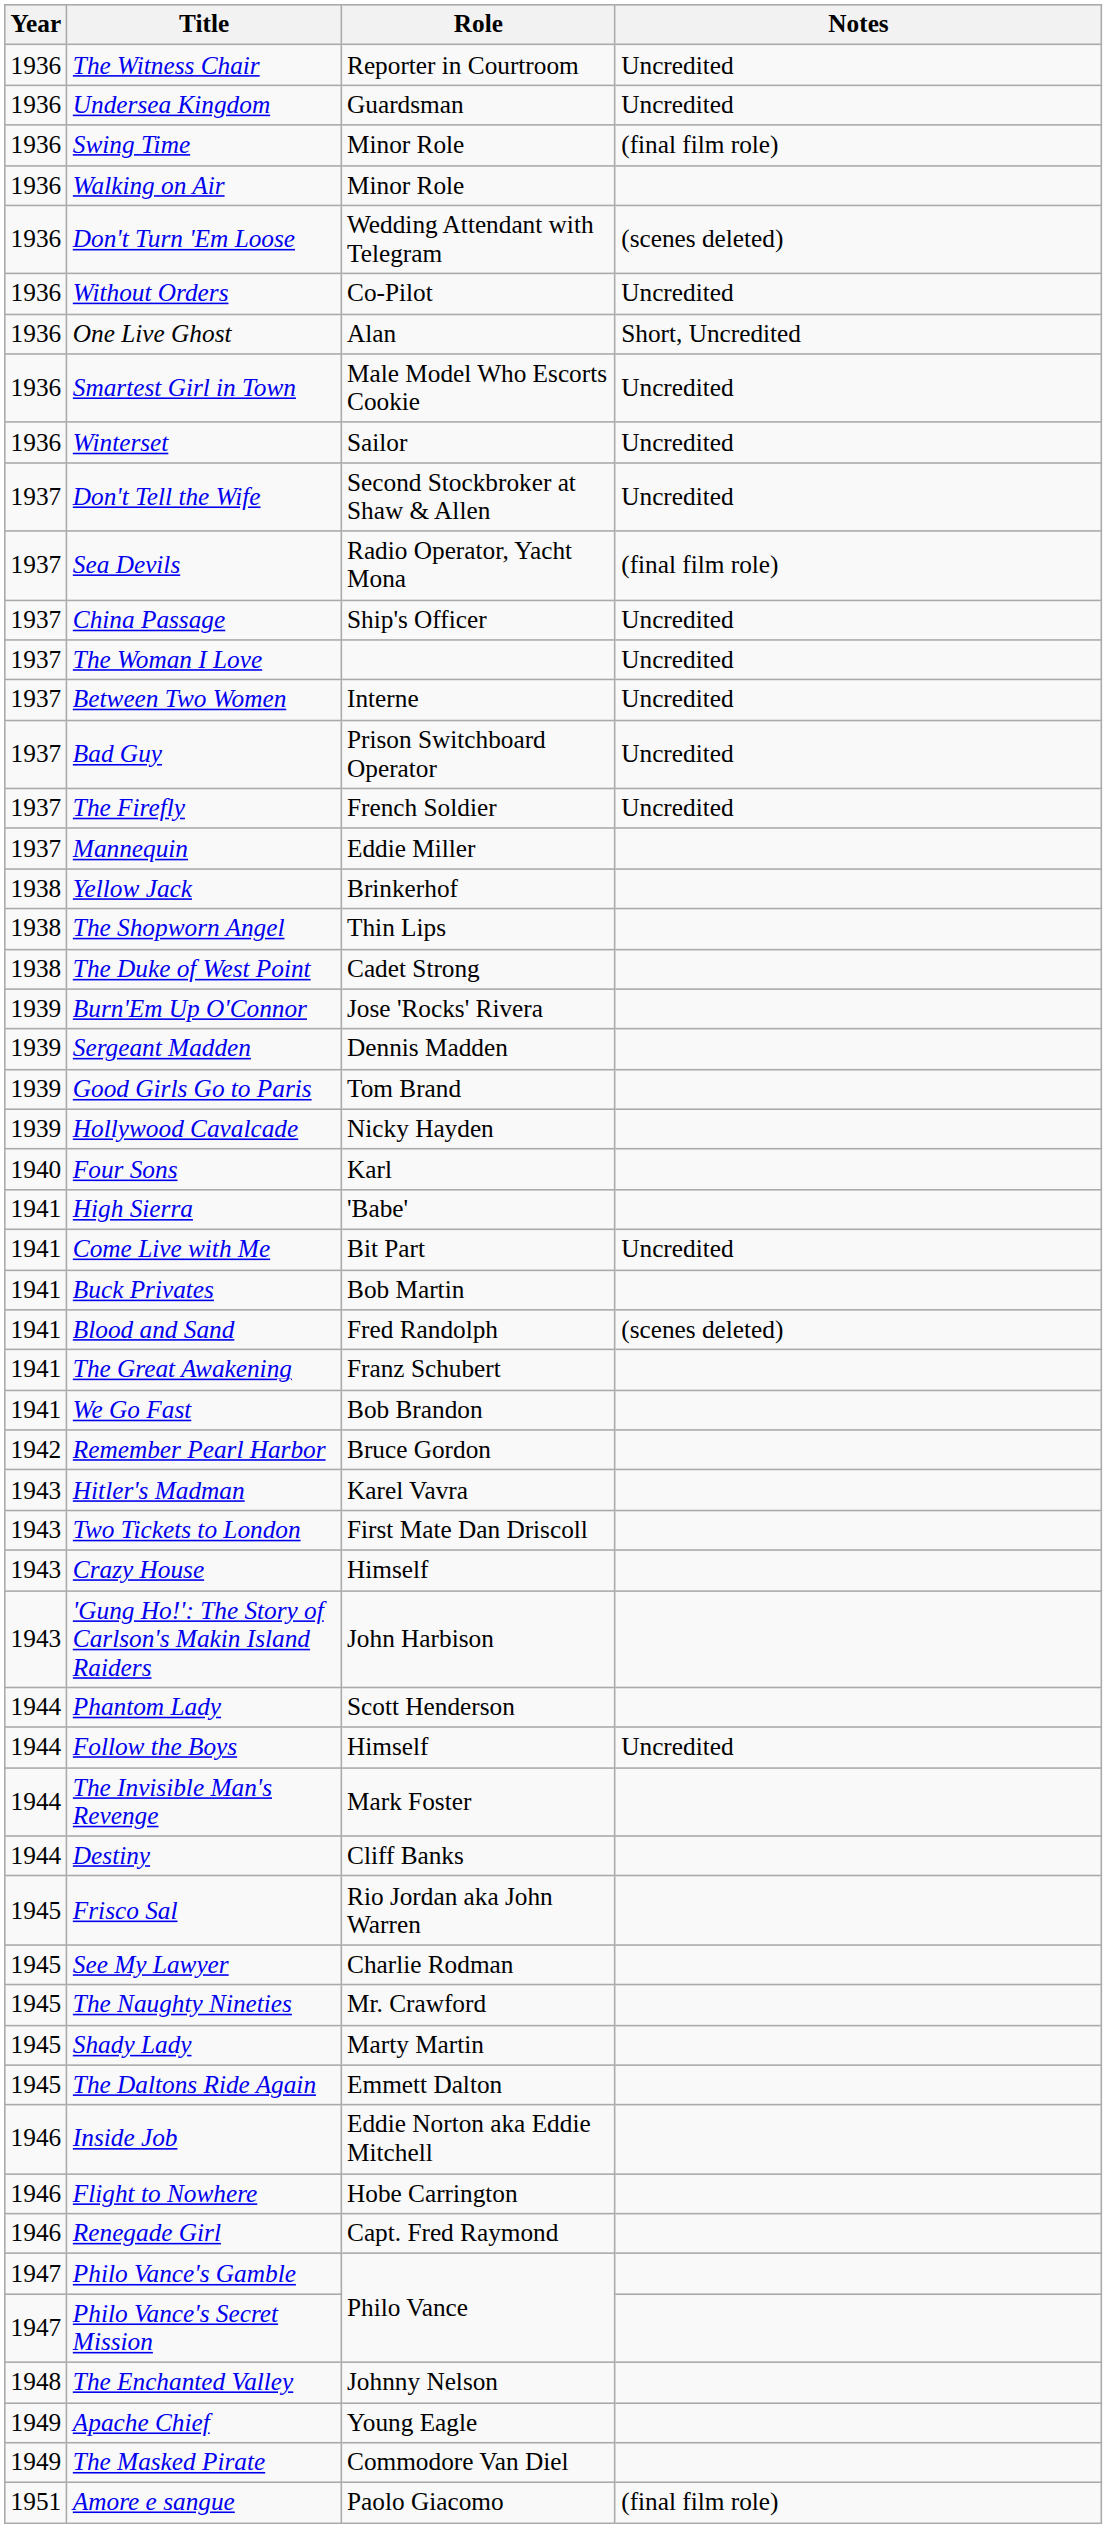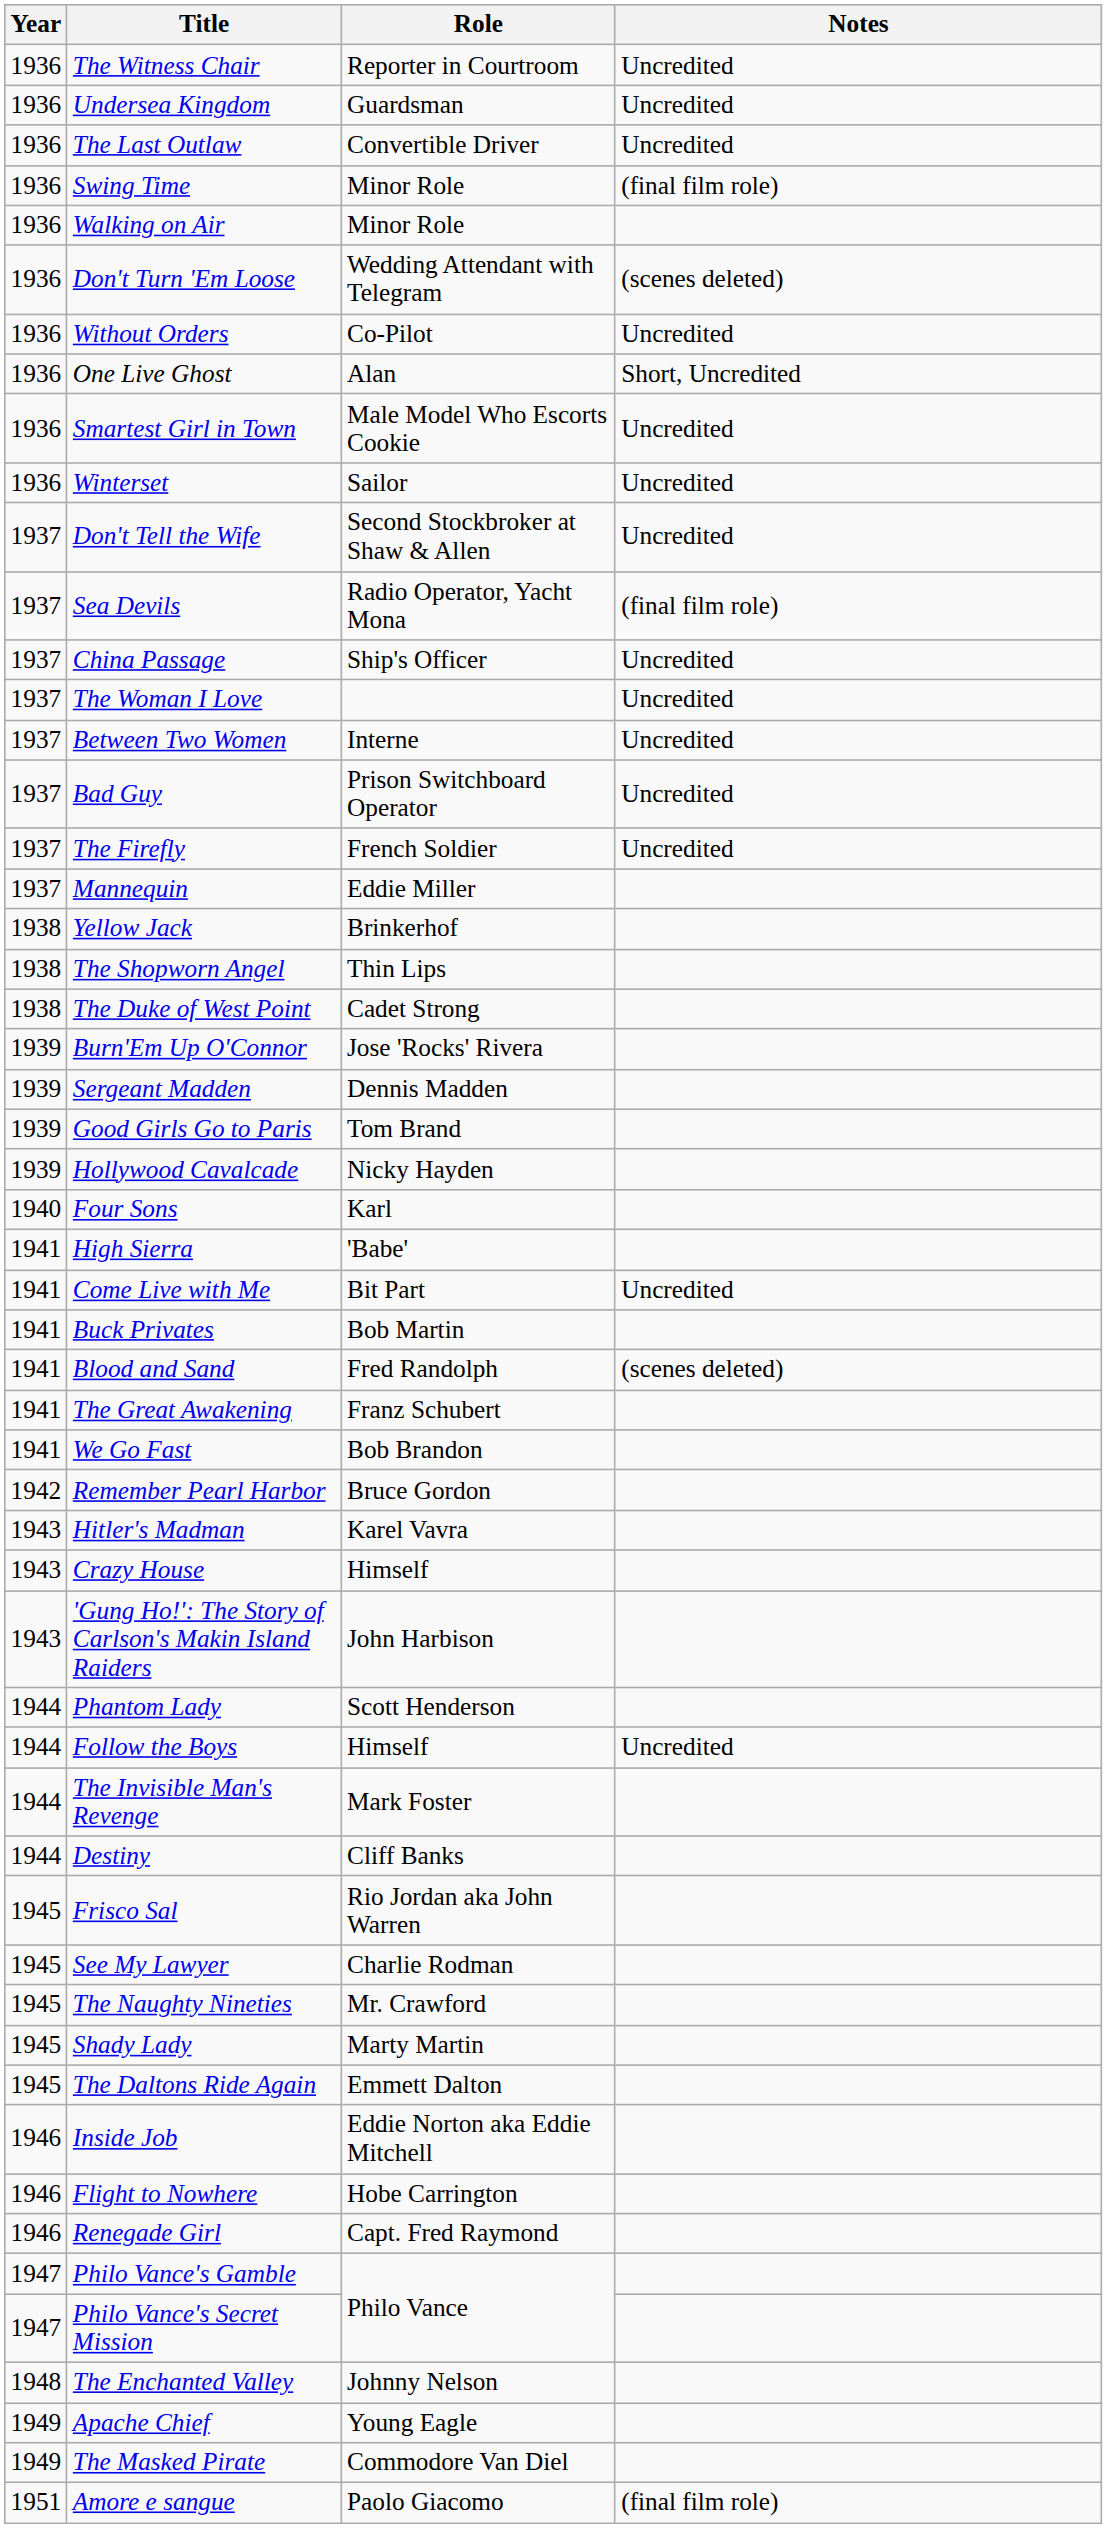 <table class=wikitable width=55%>
 <tr>
 <th width=5%>Year</th>
 <th width=25%>Title</th>
 <th width=25%>Role</th>
 <th>Notes</th>
 </tr>
 <tr>
 <td>1936</td>
 <td><em><a href='#'>The Witness Chair</a></em></td>
 <td>Reporter in Courtroom</td>
 <td>Uncredited</td>
 </tr>
 <tr>
 <td>1936</td>
 <td><em><a href='#'>Undersea Kingdom</a></em></td>
 <td>Guardsman</td>
+<td>Uncredited</td>
+</tr>
+<tr>
+<td>1936</td>
+<td><em><a href='#'>The Last Outlaw</a></em></td>
+<td>Convertible Driver</td>
 <td>Uncredited</td>
 </tr>
 <tr>
 <td>1936</td>
 <td><em><a href='#'>Swing Time</a></em></td>
 <td>Minor Role</td>
 <td>(final film role)</td>
 </tr>
 <tr>
 <td>1936</td>
 <td><em><a href='#'>Walking on Air</a></em></td>
 <td>Minor Role</td>
 <td></td>
 </tr>
 <tr>
 <td>1936</td>
 <td><em><a href='#'>Don't Turn 'Em Loose</a></em></td>
 <td>Wedding Attendant with Telegram</td>
 <td>(scenes deleted)</td>
 </tr>
 <tr>
 <td>1936</td>
 <td><em><a href='#'>Without Orders</a></em></td>
 <td>Co-Pilot</td>
 <td>Uncredited</td>
 </tr>
 <tr>
 <td>1936</td>
 <td><em>One Live Ghost</em></td>
 <td>Alan</td>
 <td>Short, Uncredited</td>
 </tr>
 <tr>
 <td>1936</td>
 <td><em><a href='#'>Smartest Girl in Town</a></em></td>
 <td>Male Model Who Escorts Cookie</td>
 <td>Uncredited</td>
 </tr>
 <tr>
 <td>1936</td>
 <td><em><a href='#'>Winterset</a></em></td>
 <td>Sailor</td>
 <td>Uncredited</td>
 </tr>
 <tr>
 <td>1937</td>
 <td><em><a href='#'>Don't Tell the Wife</a></em></td>
 <td>Second Stockbroker at Shaw & Allen</td>
 <td>Uncredited</td>
 </tr>
 <tr>
 <td>1937</td>
 <td><em><a href='#'>Sea Devils</a></em></td>
 <td>Radio Operator, Yacht Mona</td>
 <td>(final film role)</td>
 </tr>
 <tr>
 <td>1937</td>
 <td><em><a href='#'>China Passage</a></em></td>
 <td>Ship's Officer</td>
 <td>Uncredited</td>
 </tr>
 <tr>
 <td>1937</td>
 <td><em><a href='#'>The Woman I Love</a></em></td>
 <td></td>
 <td>Uncredited</td>
 </tr>
 <tr>
 <td>1937</td>
 <td><em><a href='#'>Between Two Women</a></em></td>
 <td>Interne</td>
 <td>Uncredited</td>
 </tr>
 <tr>
 <td>1937</td>
 <td><em><a href='#'>Bad Guy</a></em></td>
 <td>Prison Switchboard Operator</td>
 <td>Uncredited</td>
 </tr>
 <tr>
 <td>1937</td>
 <td><em><a href='#'>The Firefly</a></em></td>
 <td>French Soldier</td>
 <td>Uncredited</td>
 </tr>
 <tr>
 <td>1937</td>
 <td><em><a href='#'>Mannequin</a></em></td>
 <td>Eddie Miller</td>
 <td></td>
 </tr>
 <tr>
 <td>1938</td>
 <td><em><a href='#'>Yellow Jack</a></em></td>
 <td>Brinkerhof</td>
 <td></td>
 </tr>
 <tr>
 <td>1938</td>
 <td><em><a href='#'>The Shopworn Angel</a></em></td>
 <td>Thin Lips</td>
 <td></td>
 </tr>
 <tr>
 <td>1938</td>
 <td><em><a href='#'>The Duke of West Point</a></em></td>
 <td>Cadet Strong</td>
 <td></td>
 </tr>
 <tr>
 <td>1939</td>
 <td><em><a href='#'>Burn'Em Up O'Connor</a></em></td>
 <td>Jose 'Rocks' Rivera</td>
 <td></td>
 </tr>
 <tr>
 <td>1939</td>
 <td><em><a href='#'>Sergeant Madden</a></em></td>
 <td>Dennis Madden</td>
 <td></td>
 </tr>
 <tr>
 <td>1939</td>
 <td><em><a href='#'>Good Girls Go to Paris</a></em></td>
 <td>Tom Brand</td>
 <td></td>
 </tr>
 <tr>
 <td>1939</td>
 <td><em><a href='#'>Hollywood Cavalcade</a></em></td>
 <td>Nicky Hayden</td>
 <td></td>
 </tr>
 <tr>
 <td>1940</td>
 <td><em><a href='#'>Four Sons</a></em></td>
 <td>Karl</td>
 <td></td>
 </tr>
 <tr>
 <td>1941</td>
 <td><em><a href='#'>High Sierra</a></em></td>
 <td>'Babe'</td>
 <td></td>
 </tr>
 <tr>
 <td>1941</td>
 <td><em><a href='#'>Come Live with Me</a></em></td>
 <td>Bit Part</td>
 <td>Uncredited</td>
 </tr>
 <tr>
 <td>1941</td>
 <td><em><a href='#'>Buck Privates</a></em></td>
 <td>Bob Martin</td>
 <td></td>
 </tr>
 <tr>
 <td>1941</td>
 <td><em><a href='#'>Blood and Sand</a></em></td>
 <td>Fred Randolph</td>
 <td>(scenes deleted)</td>
 </tr>
 <tr>
 <td>1941</td>
 <td><em><a href='#'>The Great Awakening</a></em></td>
 <td>Franz Schubert</td>
 <td></td>
 </tr>
 <tr>
 <td>1941</td>
 <td><em><a href='#'>We Go Fast</a></em></td>
 <td>Bob Brandon</td>
 <td></td>
 </tr>
 <tr>
 <td>1942</td>
 <td><em><a href='#'>Remember Pearl Harbor</a></em></td>
 <td>Bruce Gordon</td>
 <td></td>
 </tr>
 <tr>
 <td>1943</td>
 <td><em><a href='#'>Hitler's Madman</a></em></td>
 <td>Karel Vavra</td>
 <td></td>
 </tr>
 <tr>
 <td>1943</td>
-<td><em><a href='#'>Two Tickets to London</a></em></td>
-<td>First Mate Dan Driscoll</td>
-<td></td>
-</tr>
-<tr>
-<td>1943</td>
 <td><em><a href='#'>Crazy House</a></em></td>
 <td>Himself</td>
 <td></td>
 </tr>
 <tr>
 <td>1943</td>
 <td><em><a href='#'>'Gung Ho!': The Story of Carlson's Makin Island Raiders</a></em></td>
 <td>John Harbison</td>
 <td></td>
 </tr>
 <tr>
 <td>1944</td>
 <td><em><a href='#'>Phantom Lady</a></em></td>
 <td>Scott Henderson</td>
 <td></td>
 </tr>
 <tr>
 <td>1944</td>
 <td><em><a href='#'>Follow the Boys</a></em></td>
 <td>Himself</td>
 <td>Uncredited</td>
 </tr>
 <tr>
 <td>1944</td>
 <td><em><a href='#'>The Invisible Man's Revenge</a></em></td>
 <td>Mark Foster</td>
 <td></td>
 </tr>
 <tr>
 <td>1944</td>
 <td><em><a href='#'>Destiny</a></em></td>
 <td>Cliff Banks</td>
 <td></td>
 </tr>
 <tr>
 <td>1945</td>
 <td><em><a href='#'>Frisco Sal</a></em></td>
 <td>Rio Jordan aka John Warren</td>
 <td></td>
 </tr>
 <tr>
 <td>1945</td>
 <td><em><a href='#'>See My Lawyer</a></em></td>
 <td>Charlie Rodman</td>
 <td></td>
 </tr>
 <tr>
 <td>1945</td>
 <td><em><a href='#'>The Naughty Nineties</a></em></td>
 <td>Mr. Crawford</td>
 <td></td>
 </tr>
 <tr>
 <td>1945</td>
 <td><em><a href='#'>Shady Lady</a></em></td>
 <td>Marty Martin</td>
 <td></td>
 </tr>
 <tr>
 <td>1945</td>
 <td><em><a href='#'>The Daltons Ride Again</a></em></td>
 <td>Emmett Dalton</td>
 <td></td>
 </tr>
 <tr>
 <td>1946</td>
 <td><em><a href='#'>Inside Job</a></em></td>
 <td>Eddie Norton aka Eddie Mitchell</td>
 <td></td>
 </tr>
 <tr>
 <td>1946</td>
 <td><em><a href='#'>Flight to Nowhere</a></em></td>
 <td>Hobe Carrington</td>
 <td></td>
 </tr>
 <tr>
 <td>1946</td>
 <td><em><a href='#'>Renegade Girl</a></em></td>
 <td>Capt. Fred Raymond</td>
 <td></td>
 </tr>
 <tr>
 <td>1947</td>
 <td><em><a href='#'>Philo Vance's Gamble</a></em></td>
 <td rowspan="2">Philo Vance</td>
 <td></td>
 </tr>
 <tr>
 <td>1947</td>
 <td><em><a href='#'>Philo Vance's Secret Mission</a></em></td>
 <td></td>
 </tr>
 <tr>
 <td>1948</td>
 <td><em><a href='#'>The Enchanted Valley</a></em></td>
 <td>Johnny Nelson</td>
 <td></td>
 </tr>
 <tr>
 <td>1949</td>
 <td><em><a href='#'>Apache Chief</a></em></td>
 <td>Young Eagle</td>
 <td></td>
 </tr>
 <tr>
 <td>1949</td>
 <td><em><a href='#'>The Masked Pirate</a></em></td>
 <td>Commodore Van Diel</td>
 <td></td>
 </tr>
 <tr>
 <td>1951</td>
 <td><em><a href='#'>Amore e sangue</a></em></td>
 <td>Paolo Giacomo</td>
 <td>(final film role)</td>
 </tr>
 </table>
